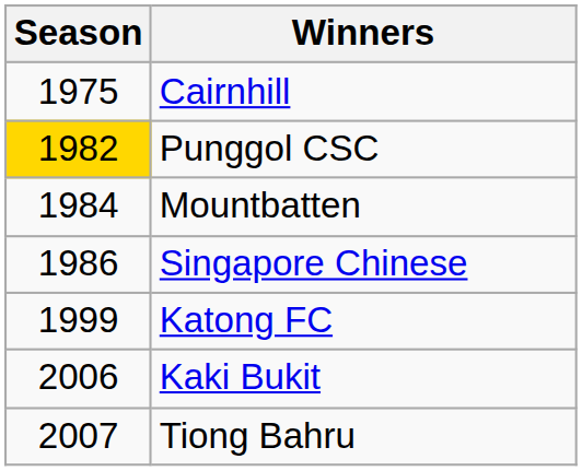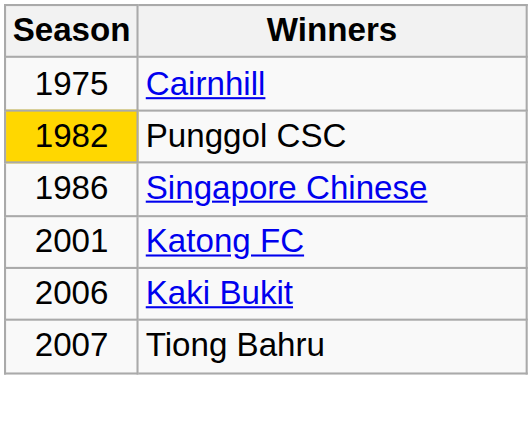 <table class="wikitable" style="text-align:center">
 <tr>
 <th width='25'>Season</th>
 <th width='180'>Winners</th>
 </tr>
 <tr>
 <td>1975</td>
 <td align='left'><a href='#'>Cairnhill</a></td>
 </tr>
 <tr>
 <td style="background: gold;">1982</td>
 <td align='left'>Punggol CSC</td>
 </tr>
 <tr>
-<td>1984</td>
-<td align='left'>Mountbatten</td>
-</tr>
-<tr>
 <td>1986</td>
 <td align='left'><a href='#'>Singapore Chinese</a></td>
 </tr>
 <tr>
-<td>1999</td>
+<td>2001</td>
 <td align='left'><a href='#'>Katong FC</a></td>
 </tr>
 <tr>
 <td>2006</td>
 <td align='left'><a href='#'>Kaki Bukit</a></td>
 </tr>
 <tr>
 <td>2007</td>
 <td align='left'>Tiong Bahru</td>
 </tr>
 </table>
